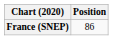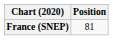 <table class="wikitable plainrowheaders" style="text-align:center">
 <tr>
 <th scope="col">Chart (2020)</th>
 <th scope="col">Position</th>
 </tr>
 <tr>
 <th scope="row">France (SNEP)</th>
-<td>86</td>
+<td>81</td>
 </tr>
 </table>
